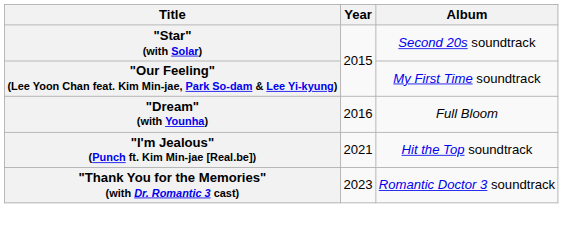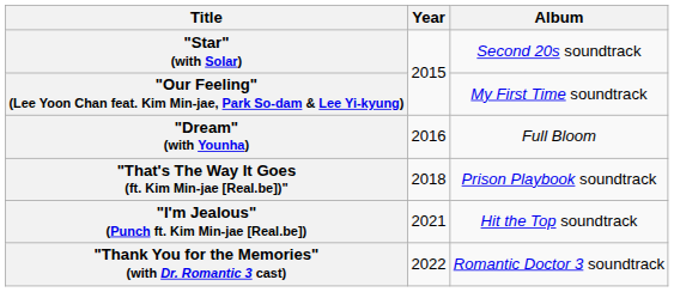 <table class="wikitable plainrowheaders" style="text-align:center;">
 <tr>
 <th>Title</th>
 <th>Year</th>
 <th>Album</th>
 </tr>
 <tr>
 <th scope=row>"Star" <br><small>(with <a href='#'>Solar</a>)</small></th>
 <td rowspan="2">2015</td>
 <td><em><a href='#'>Second 20s</a></em> soundtrack</td>
 </tr>
 <tr>
 <th scope=row>"Our Feeling" <br><small>(Lee Yoon Chan feat. Kim Min-jae, <a href='#'>Park So-dam</a> & <a href='#'>Lee Yi-kyung</a>)</small></th>
 <td><em><a href='#'>My First Time</a></em> soundtrack</td>
 </tr>
 <tr>
 <th scope=row>"Dream" <br><small>(with <a href='#'>Younha</a>)</small></th>
 <td>2016</td>
 <td><em>Full Bloom</em></td>
 </tr>
 <tr>
+<th scope=row>"That's The Way It Goes <br><small>(ft. Kim Min-jae [Real.be])"</small></th>
+<td>2018</td>
+<td><em><a href='#'>Prison Playbook</a></em> soundtrack</td>
+</tr>
+<tr>
 <th scope=row>"I'm Jealous" <br> <small>(<a href='#'>Punch</a> ft. Kim Min-jae [Real.be])</small></th>
 <td>2021</td>
 <td><a href='#'><em>Hit the Top</em></a> soundtrack</td>
 </tr>
 <tr>
 <th scope=row>"Thank You for the Memories" <br> <small>(with <em><a href='#'>Dr. Romantic 3</a></em> cast)</small></th>
-<td>2023</td>
+<td>2022</td>
 <td><em><a href='#'>Romantic Doctor 3</a></em> soundtrack</td>
 </tr>
 </table>
